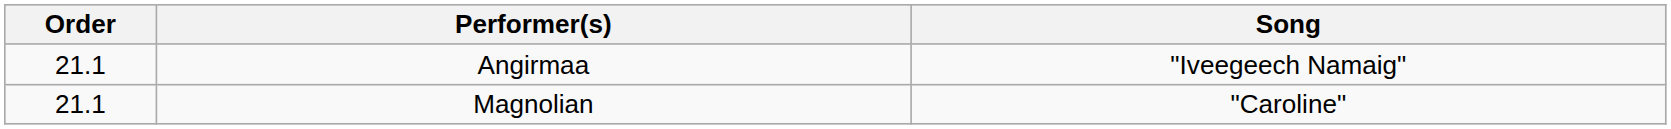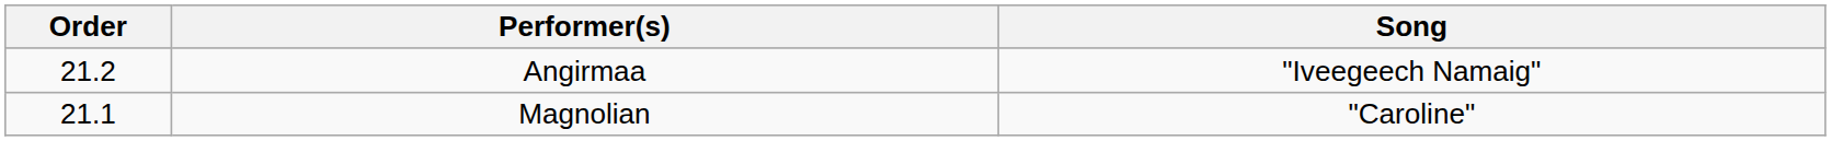 <table class="wikitable" style="text-align:center; line-height:17px; ">
 <tr>
 <th width="05%">Order</th>
 <th width="25%">Performer(s)</th>
 <th width="25%">Song</th>
 </tr>
 <tr>
-<td>21.1</td>
+<td>21.2</td>
 <td>Angirmaa</td>
 <td>"Iveegeech Namaig"</td>
 </tr>
 <tr>
 <td>21.1</td>
 <td>Magnolian</td>
 <td>"Caroline"</td>
 </tr>
 </table>
